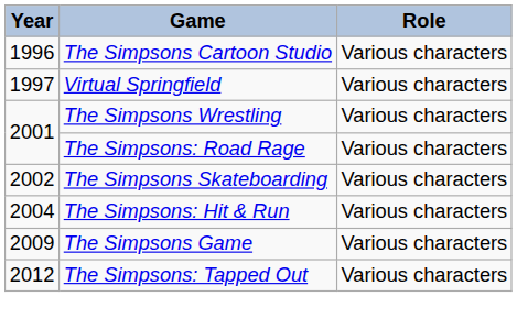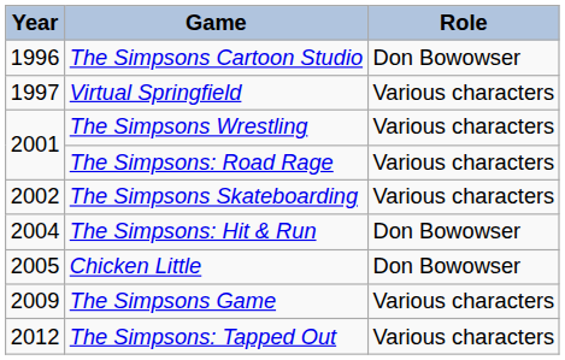 <table class="wikitable">
 <tr style="text-align:center;">
 <th style="background:#B0C4DE;">Year</th>
 <th style="background:#B0C4DE;">Game</th>
 <th style="background:#B0C4DE;">Role</th>
 </tr>
 <tr>
 <td>1996</td>
 <td><em><a href='#'>The Simpsons Cartoon Studio</a></em></td>
-<td>Various characters</td>
+<td>Don Bowowser</td>
 </tr>
 <tr>
 <td>1997</td>
 <td><em><a href='#'>Virtual Springfield</a></em></td>
 <td>Various characters</td>
 </tr>
 <tr>
 <td rowspan="2">2001</td>
 <td><em><a href='#'>The Simpsons Wrestling</a></em></td>
 <td>Various characters</td>
 </tr>
 <tr>
 <td><em><a href='#'>The Simpsons: Road Rage</a></em></td>
 <td>Various characters</td>
 </tr>
 <tr>
 <td>2002</td>
 <td><em><a href='#'>The Simpsons Skateboarding</a></em></td>
 <td>Various characters</td>
 </tr>
 <tr>
 <td>2004</td>
 <td><em><a href='#'>The Simpsons: Hit & Run</a></em></td>
-<td>Various characters</td>
+<td>Don Bowowser</td>
+</tr>
+<tr>
+<td>2005</td>
+<td><em><a href='#'>Chicken Little</a></em></td>
+<td>Don Bowowser</td>
 </tr>
 <tr>
 <td>2009</td>
 <td><em><a href='#'>The Simpsons Game</a></em></td>
 <td>Various characters</td>
 </tr>
 <tr>
 <td>2012</td>
 <td><em><a href='#'>The Simpsons: Tapped Out</a></em></td>
 <td>Various characters</td>
 </tr>
 </table>
